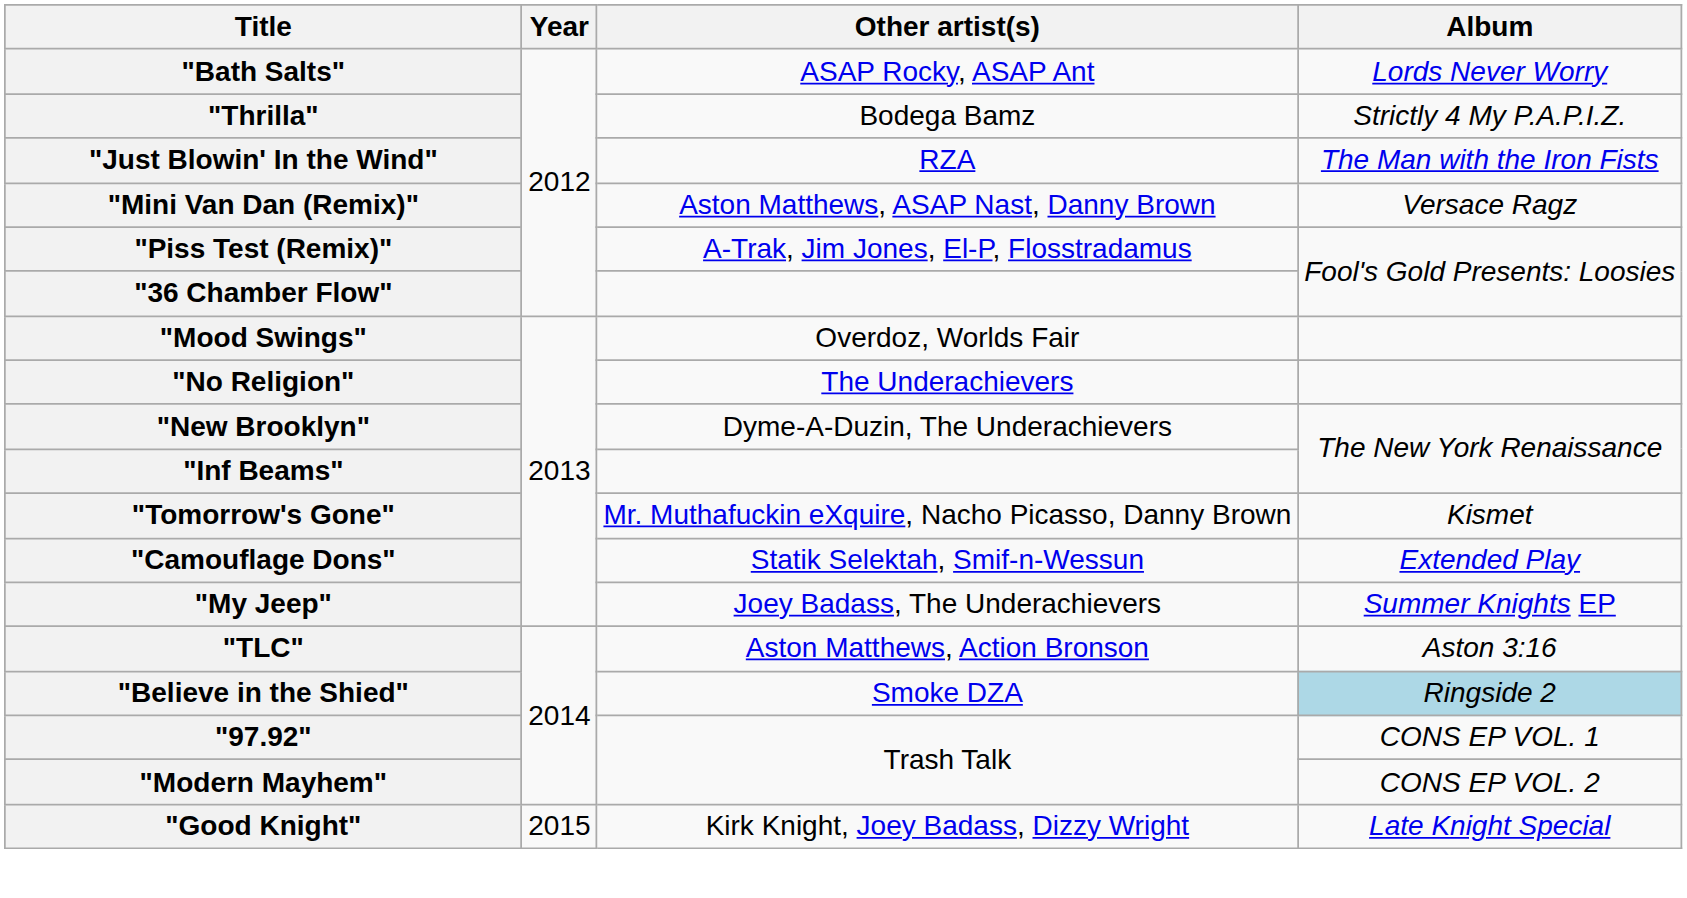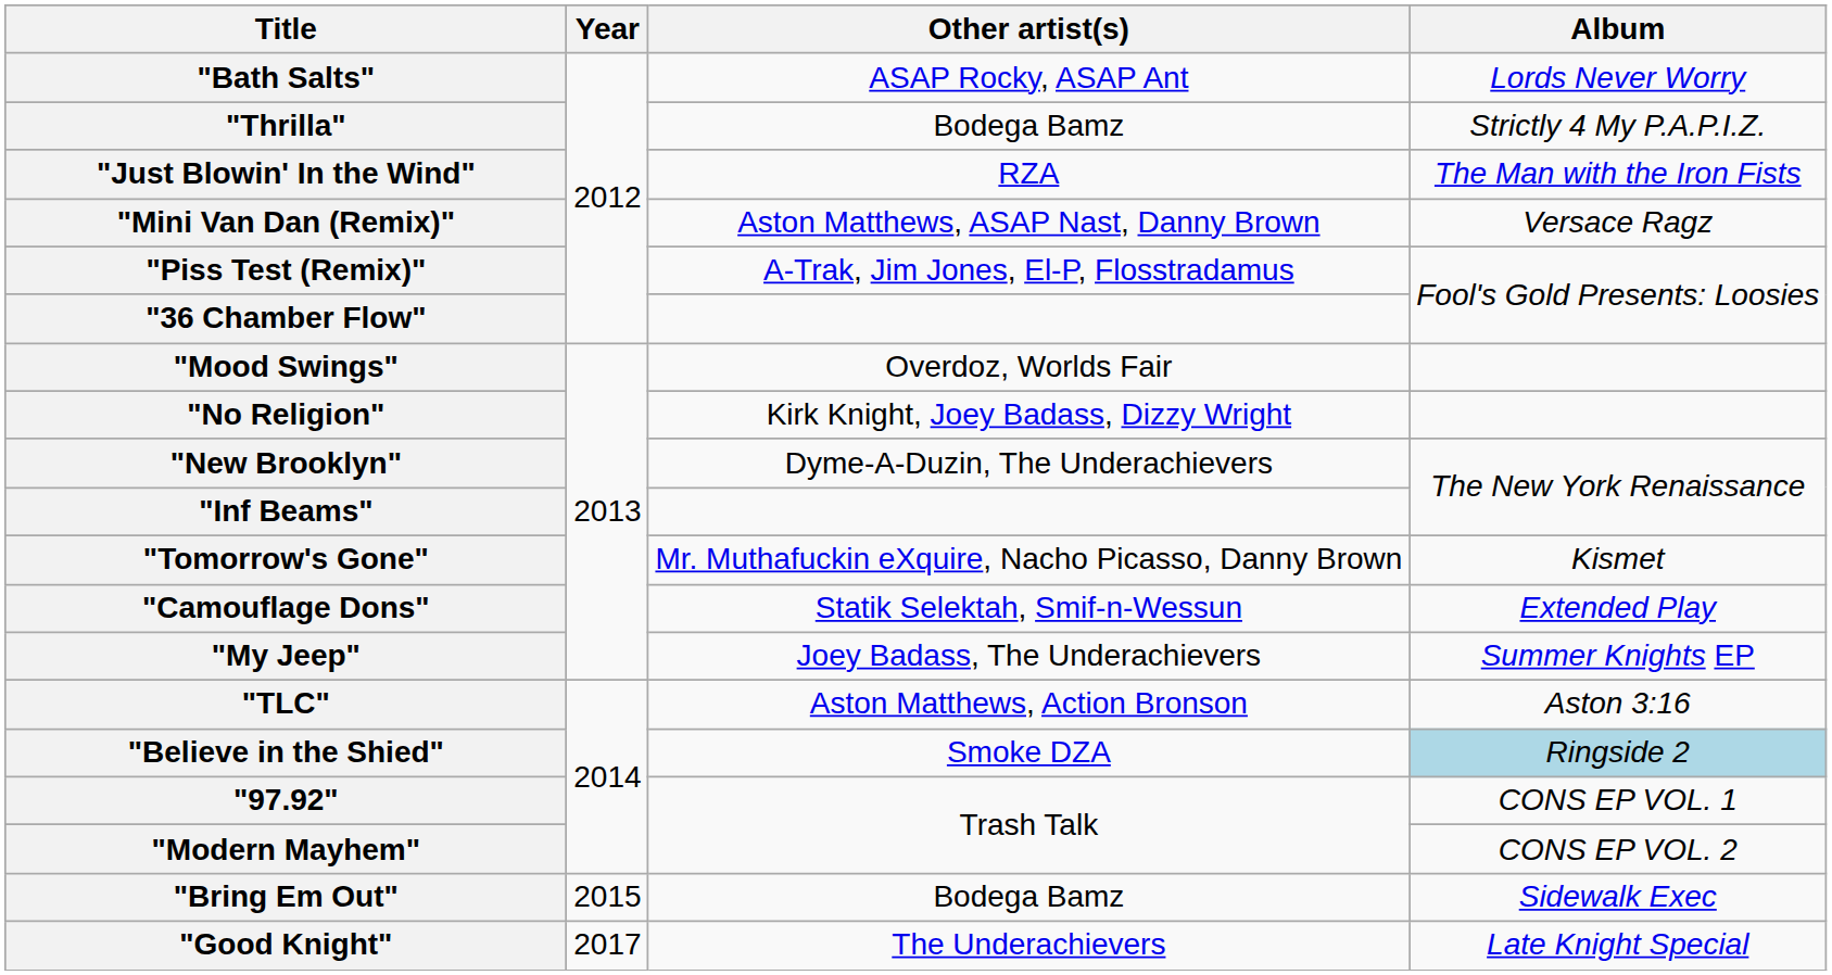 <table class="wikitable plainrowheaders" style="text-align:center;">
 <tr>
 <th scope="col" style="width:18em;">Title</th>
 <th scope="col">Year</th>
 <th scope="col">Other artist(s)</th>
 <th scope="col">Album</th>
 </tr>
 <tr>
 <th scope="row">"Bath Salts"</th>
 <td rowspan="6">2012</td>
 <td><a href='#'>ASAP Rocky</a>, <a href='#'>ASAP Ant</a></td>
 <td><em><a href='#'>Lords Never Worry</a></em></td>
 </tr>
 <tr>
 <th scope="row">"Thrilla"</th>
 <td>Bodega Bamz</td>
 <td><em>Strictly 4 My P.A.P.I.Z.</em></td>
 </tr>
 <tr>
 <th scope="row">"Just Blowin' In the Wind"</th>
 <td><a href='#'>RZA</a></td>
 <td><em><a href='#'>The Man with the Iron Fists</a></em></td>
 </tr>
 <tr>
 <th scope="row">"Mini Van Dan (Remix)"</th>
 <td><a href='#'>Aston Matthews</a>, <a href='#'>ASAP Nast</a>, <a href='#'>Danny Brown</a></td>
 <td><em>Versace Ragz</em></td>
 </tr>
 <tr>
 <th scope="row">"Piss Test (Remix)"</th>
 <td><a href='#'>A-Trak</a>, <a href='#'>Jim Jones</a>, <a href='#'>El-P</a>, <a href='#'>Flosstradamus</a></td>
 <td rowspan="2"><em>Fool's Gold Presents: Loosies</em></td>
 </tr>
 <tr>
 <th scope="row">"36 Chamber Flow"</th>
 <td></td>
 </tr>
 <tr>
 <th scope="row">"Mood Swings"</th>
 <td rowspan="7">2013</td>
 <td>Overdoz, Worlds Fair</td>
 <td></td>
 </tr>
 <tr>
 <th scope="row">"No Religion"</th>
-<td><a href='#'>The Underachievers</a></td>
+<td>Kirk Knight, <a href='#'>Joey Badass</a>, <a href='#'>Dizzy Wright</a></td>
 <td></td>
 </tr>
 <tr>
 <th scope="row">"New Brooklyn"</th>
 <td>Dyme-A-Duzin, The Underachievers</td>
 <td rowspan="2"><em>The New York Renaissance</em></td>
 </tr>
 <tr>
 <th scope="row">"Inf Beams"</th>
 <td></td>
 </tr>
 <tr>
 <th scope="row">"Tomorrow's Gone"</th>
 <td><a href='#'>Mr. Muthafuckin eXquire</a>, Nacho Picasso, Danny Brown</td>
 <td><em>Kismet</em></td>
 </tr>
 <tr>
 <th scope="row">"Camouflage Dons"</th>
 <td><a href='#'>Statik Selektah</a>, <a href='#'>Smif-n-Wessun</a></td>
 <td><em><a href='#'>Extended Play</a></em></td>
 </tr>
 <tr>
 <th scope="row">"My Jeep"</th>
 <td><a href='#'>Joey Badass</a>, The Underachievers</td>
 <td><em><a href='#'>Summer Knights</a></em> <a href='#'>EP</a></td>
 </tr>
 <tr>
 <th scope="row">"TLC"</th>
 <td rowspan="4">2014</td>
 <td><a href='#'>Aston Matthews</a>, <a href='#'>Action Bronson</a></td>
 <td><em>Aston 3:16</em></td>
 </tr>
 <tr>
 <th scope="row">"Believe in the Shied"</th>
 <td rowspan="1"><a href='#'>Smoke DZA</a></td>
 <td style="background: lightblue;"><em>Ringside 2</em></td>
 </tr>
 <tr>
 <th scope="row">"97.92"</th>
 <td rowspan="2">Trash Talk</td>
 <td><em>CONS EP VOL. 1</em></td>
 </tr>
 <tr>
 <th scope="row">"Modern Mayhem"</th>
 <td><em>CONS EP VOL. 2</em></td>
 </tr>
 <tr>
+<th scope="row">"Bring Em Out"</th>
+<td>2015</td>
+<td>Bodega Bamz</td>
+<td><em><a href='#'>Sidewalk Exec</a></em></td>
+</tr>
+<tr>
 <th scope="row">"Good Knight"</th>
-<td>2015</td>
-<td>Kirk Knight, <a href='#'>Joey Badass</a>, <a href='#'>Dizzy Wright</a></td>
+<td>2017</td>
+<td><a href='#'>The Underachievers</a></td>
 <td><em><a href='#'>Late Knight Special</a></em></td>
 </tr>
 </table>
